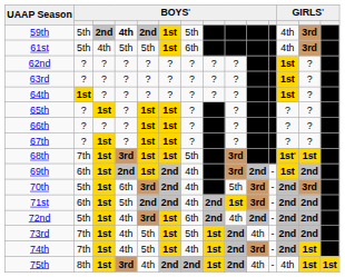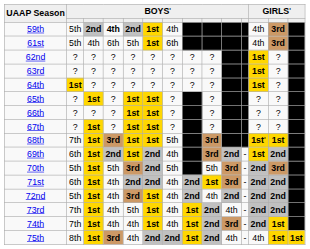 <table class="wikitable" style="text-align: center; font-size:90%; text-align:center">
 <tr bgcolor="#efefef">
 <td rowspan=2><strong>UAAP Season</strong></td>
 <td colspan=10 align=center><strong>BOYS</strong>'</td>
 <td colspan=3 align=center><strong>GIRLS</strong>'</td>
 </tr>
 <tr bgcolor="#efefef">
 <td></td>
 <td></td>
 <td></td>
 <td></td>
 <td></td>
 <td></td>
 <td></td>
 <td></td>
 <td></td>
 <td></td>
 <td></td>
 <td></td>
 <td></td>
 </tr>
 <tr>
 <td><a href='#'>59th</a></td>
 <td>5th</td>
 <td bgcolor="silver"><strong>2nd</strong></td>
 <td><strong>4th</strong></td>
 <td bgcolor="silver"><strong>2nd</strong></td>
 <td bgcolor="gold"><strong>1st</strong></td>
-<td>5th</td>
+<td>4th</td>
 <td bgcolor=#000000> </td>
 <td bgcolor=#000000> </td>
 <td bgcolor=#000000> </td>
 <td bgcolor=#000000> </td>
 <td>4th</td>
 <td bgcolor="CC9966"><strong>3rd</strong></td>
 <td bgcolor=#000000> </td>
 </tr>
 <tr>
 <td><a href='#'>61st</a></td>
 <td>5th</td>
 <td>4th</td>
-<td>5th</td>
+<td>6th</td>
 <td>5th</td>
 <td bgcolor="gold"><strong>1st</strong></td>
 <td>6th</td>
 <td bgcolor=#000000> </td>
 <td bgcolor=#000000> </td>
 <td bgcolor=#000000> </td>
 <td bgcolor=#000000> </td>
 <td>4th</td>
 <td bgcolor="CC9966"><strong>3rd</strong></td>
 <td bgcolor=#000000> </td>
 </tr>
 <tr>
 <td><a href='#'>62nd</a></td>
 <td>?</td>
 <td>?</td>
 <td>?</td>
 <td>?</td>
 <td>?</td>
 <td>?</td>
 <td>?</td>
 <td>?</td>
 <td bgcolor=#000000> </td>
 <td bgcolor=#000000> </td>
 <td bgcolor="gold"><strong>1st</strong></td>
 <td>?</td>
 <td bgcolor=#000000> </td>
 </tr>
 <tr>
 <td><a href='#'>63rd</a></td>
 <td>?</td>
 <td>?</td>
 <td>?</td>
 <td>?</td>
 <td>?</td>
 <td>?</td>
 <td>?</td>
 <td>?</td>
 <td bgcolor=#000000> </td>
 <td bgcolor=#000000> </td>
 <td bgcolor="gold"><strong>1st</strong></td>
 <td>?</td>
 <td bgcolor=#000000> </td>
 </tr>
 <tr>
 <td><a href='#'>64th</a></td>
 <td bgcolor="gold"><strong>1st</strong></td>
 <td>?</td>
 <td>?</td>
 <td>?</td>
 <td>?</td>
 <td>?</td>
 <td>?</td>
 <td>?</td>
 <td bgcolor=#000000> </td>
 <td bgcolor=#000000> </td>
 <td bgcolor="gold"><strong>1st</strong></td>
 <td>?</td>
 <td bgcolor=#000000> </td>
 </tr>
 <tr>
 <td><a href='#'>65th</a></td>
 <td>?</td>
 <td bgcolor="gold"><strong>1st</strong></td>
 <td>?</td>
 <td bgcolor="gold"><strong>1st</strong></td>
 <td bgcolor="gold"><strong>1st</strong></td>
 <td>?</td>
 <td bgcolor=#000000> </td>
 <td>?</td>
 <td bgcolor=#000000> </td>
 <td bgcolor=#000000> </td>
 <td>?</td>
 <td>?</td>
 <td bgcolor=#000000> </td>
 </tr>
 <tr>
 <td><a href='#'>66th</a></td>
 <td>?</td>
 <td>?</td>
 <td>?</td>
 <td bgcolor="gold"><strong>1st</strong></td>
 <td bgcolor="gold"><strong>1st</strong></td>
 <td>?</td>
 <td bgcolor=#000000> </td>
 <td>?</td>
 <td bgcolor=#000000> </td>
 <td bgcolor=#000000> </td>
 <td>?</td>
 <td>?</td>
 <td bgcolor=#000000> </td>
 </tr>
 <tr>
 <td><a href='#'>67th</a></td>
 <td>?</td>
 <td bgcolor="gold"><strong>1st</strong></td>
 <td>?</td>
 <td bgcolor="gold"><strong>1st</strong></td>
 <td bgcolor="gold"><strong>1st</strong></td>
 <td>?</td>
 <td bgcolor=#000000> </td>
 <td>?</td>
 <td bgcolor=#000000> </td>
 <td bgcolor=#000000> </td>
 <td>?</td>
 <td>?</td>
 <td bgcolor=#000000> </td>
 </tr>
 <tr>
 <td><a href='#'>68th</a></td>
 <td>7th</td>
 <td bgcolor="gold"><strong>1st</strong></td>
 <td bgcolor="CC9966"><strong>3rd</strong></td>
 <td bgcolor="gold"><strong>1st</strong></td>
 <td bgcolor="gold"><strong>1st</strong></td>
 <td>5th</td>
 <td bgcolor=#000000> </td>
 <td bgcolor="CC9966"><strong>3rd</strong></td>
 <td bgcolor=#000000> </td>
 <td bgcolor=#000000> </td>
 <td bgcolor="gold"><strong>1st</strong>'</td>
 <td bgcolor="gold"><strong>1st</strong></td>
 <td bgcolor=#000000> </td>
 </tr>
 <tr>
 <td><a href='#'>69th</a></td>
 <td>6th</td>
 <td bgcolor="gold"><strong>1st</strong></td>
 <td bgcolor="silver"><strong>2nd</strong></td>
 <td bgcolor="gold"><strong>1st</strong></td>
 <td bgcolor="silver"><strong>2nd</strong></td>
 <td>4th</td>
 <td bgcolor=#000000> </td>
 <td bgcolor="CC9966"><strong>3rd</strong></td>
 <td bgcolor="silver"><strong>2nd</strong></td>
 <td>-</td>
 <td bgcolor="gold"><strong>1st</strong></td>
 <td bgcolor="silver"><strong>2nd</strong></td>
 <td bgcolor=#000000> </td>
 </tr>
 <tr>
 <td><a href='#'>70th</a></td>
 <td>5th</td>
 <td bgcolor="gold"><strong>1st</strong></td>
-<td>6th</td>
+<td>5th</td>
 <td bgcolor="CC9966"><strong>3rd</strong></td>
 <td bgcolor="silver"><strong>2nd</strong></td>
-<td>4th</td>
+<td>5th</td>
 <td bgcolor=#000000> </td>
 <td>5th</td>
 <td bgcolor="CC9966"><strong>3rd</strong></td>
 <td>-</td>
 <td bgcolor="silver"><strong>2nd</strong></td>
 <td bgcolor="CC9966"><strong>3rd</strong></td>
 <td bgcolor=#000000> </td>
 </tr>
 <tr>
 <td><a href='#'>71st</a></td>
 <td>6th</td>
 <td bgcolor="gold"><strong>1st</strong></td>
-<td>5th</td>
+<td>4th</td>
 <td bgcolor="silver"><strong>2nd</strong></td>
 <td bgcolor="silver"><strong>2nd</strong></td>
 <td>4th</td>
 <td bgcolor="silver"><strong>2nd</strong></td>
 <td bgcolor="gold"><strong>1st</strong></td>
 <td bgcolor="CC9966"><strong>3rd</strong></td>
 <td>-</td>
 <td bgcolor="silver"><strong>2nd</strong></td>
 <td bgcolor="silver"><strong>2nd</strong></td>
 <td bgcolor=#000000> </td>
 </tr>
 <tr>
 <td><a href='#'>72nd</a></td>
 <td>5th</td>
 <td bgcolor="gold"><strong>1st</strong></td>
 <td>4th</td>
 <td bgcolor="CC9966"><strong>3rd</strong></td>
 <td bgcolor="gold"><strong>1st</strong></td>
-<td>6th</td>
+<td>4th</td>
 <td bgcolor="silver"><strong>2nd</strong></td>
 <td>4th</td>
 <td bgcolor="silver"><strong>2nd</strong></td>
 <td>-</td>
 <td bgcolor="silver"><strong>2nd</strong></td>
 <td bgcolor="silver"><strong>2nd</strong></td>
 <td bgcolor=#000000> </td>
 </tr>
 <tr>
 <td><a href='#'>73rd</a></td>
 <td>7th</td>
 <td bgcolor="gold"><strong>1st</strong></td>
 <td>4th</td>
 <td>5th</td>
 <td bgcolor="gold"><strong>1st</strong></td>
-<td>5th</td>
+<td>4th</td>
 <td bgcolor="gold"><strong>1st</strong></td>
 <td bgcolor="silver"><strong>2nd</strong></td>
 <td>4th</td>
 <td>-</td>
 <td bgcolor="silver"><strong>2nd</strong></td>
 <td bgcolor="silver"><strong>2nd</strong></td>
 <td bgcolor=#000000> </td>
 </tr>
 <tr>
 <td><a href='#'>74th</a></td>
 <td>7th</td>
 <td bgcolor="gold"><strong>1st</strong></td>
 <td>4th</td>
-<td>5th</td>
+<td>4th</td>
 <td bgcolor="gold"><strong>1st</strong></td>
 <td>4th</td>
 <td bgcolor="gold"><strong>1st</strong></td>
 <td bgcolor="silver"><strong>2nd</strong></td>
 <td bgcolor="CC9966"><strong>3rd</strong></td>
 <td>-</td>
 <td bgcolor="silver"><strong>2nd</strong></td>
 <td bgcolor="gold"><strong>1st</strong></td>
 <td bgcolor=#000000> </td>
 </tr>
 <tr>
 <td><a href='#'>75th</a></td>
 <td>8th</td>
 <td bgcolor="gold"><strong>1st</strong></td>
 <td bgcolor="CC9966"><strong>3rd</strong></td>
 <td>4th</td>
 <td bgcolor="silver"><strong>2nd</strong></td>
 <td bgcolor="silver"><strong>2nd</strong></td>
 <td bgcolor="gold"><strong>1st</strong></td>
 <td bgcolor="silver"><strong>2nd</strong></td>
 <td>4th</td>
 <td>-</td>
 <td>4th</td>
 <td bgcolor="gold"><strong>1st</strong></td>
 <td bgcolor="gold"><strong>1st</strong></td>
 </tr>
 </table>
